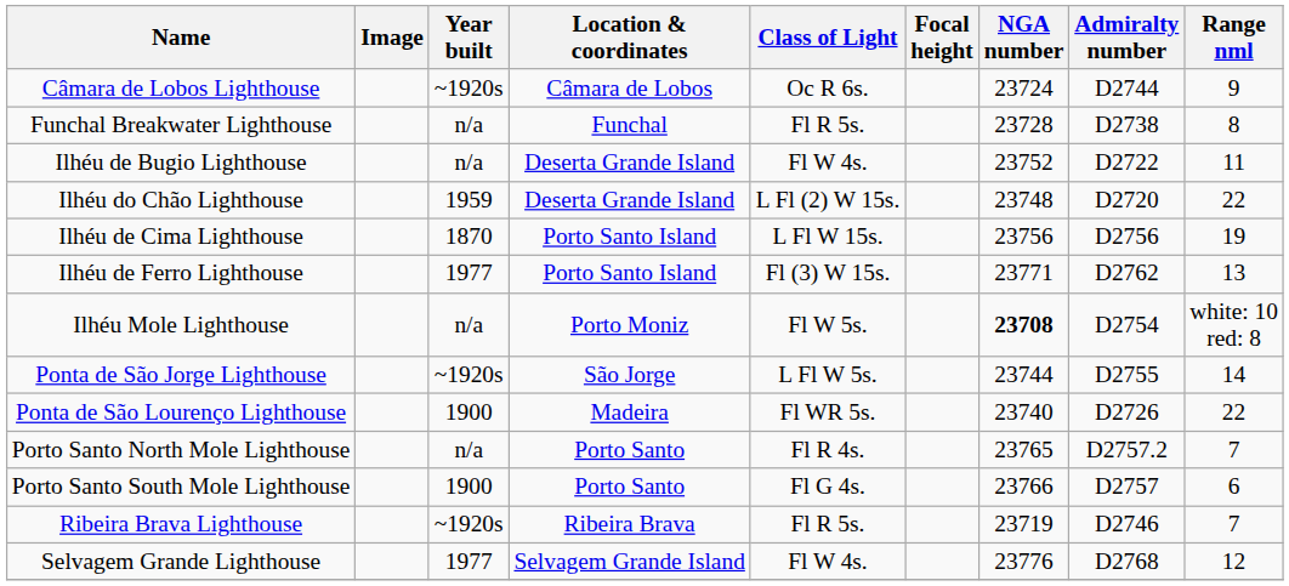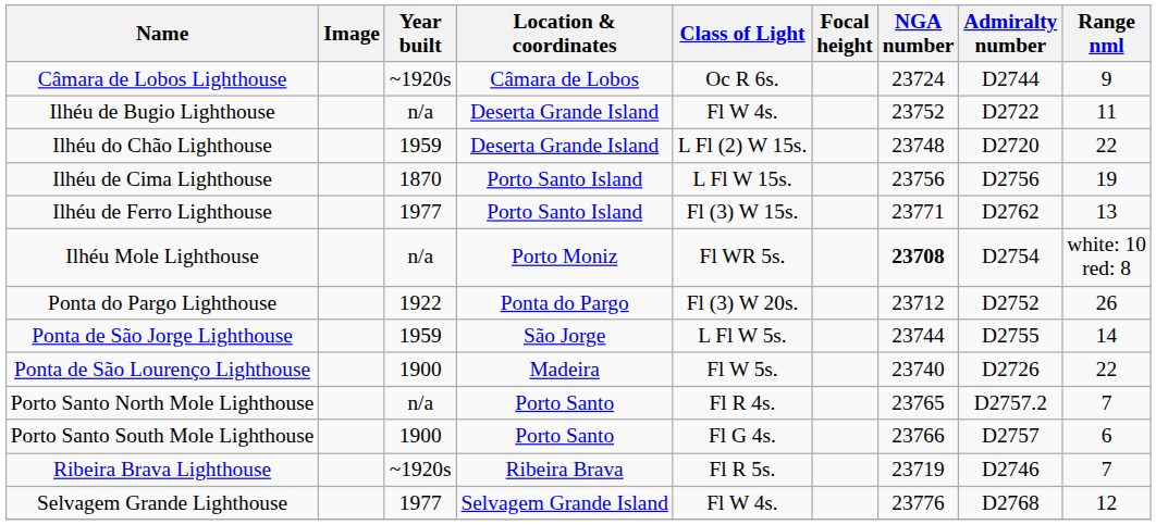 <table class="wikitable sortable" style="margin:auto;text-align:center">
 <tr>
 <th>Name</th>
 <th>Image</th>
 <th>Year<br>built</th>
 <th>Location &<br> coordinates</th>
 <th><a href='#'>Class of Light</a></th>
 <th>Focal<br>height</th>
 <th><a href='#'>NGA</a><br>number</th>
 <th><a href='#'>Admiralty</a><br>number</th>
 <th>Range<br><a href='#'>nml</a></th>
 </tr>
 <tr>
 <td><a href='#'>Câmara de Lobos Lighthouse</a></td>
 <td></td>
 <td>~1920s</td>
 <td><a href='#'>Câmara de Lobos</a><br> </td>
 <td>Oc R 6s.</td>
 <td></td>
 <td>23724</td>
 <td>D2744</td>
 <td>9</td>
-</tr>
-<tr>
-<td>Funchal Breakwater Lighthouse</td>
-<td></td>
-<td>n/a</td>
-<td><a href='#'>Funchal</a><br></td>
-<td>Fl R 5s.</td>
-<td></td>
-<td>23728</td>
-<td>D2738</td>
-<td>8</td>
 </tr>
 <tr>
 <td>Ilhéu de Bugio Lighthouse</td>
 <td></td>
 <td>n/a</td>
 <td><a href='#'>Deserta Grande Island</a><br> </td>
 <td>Fl W 4s.</td>
 <td></td>
 <td>23752</td>
 <td>D2722</td>
 <td>11</td>
 </tr>
 <tr>
 <td>Ilhéu do Chão Lighthouse</td>
 <td></td>
 <td>1959</td>
 <td><a href='#'>Deserta Grande Island</a><br> </td>
 <td>L Fl (2) W 15s.</td>
 <td></td>
 <td>23748</td>
 <td>D2720</td>
 <td>22</td>
 </tr>
 <tr>
 <td>Ilhéu de Cima Lighthouse</td>
 <td></td>
 <td>1870</td>
 <td><a href='#'>Porto Santo Island</a><br> </td>
 <td>L Fl W 15s.</td>
 <td></td>
 <td>23756</td>
 <td>D2756</td>
 <td>19</td>
 </tr>
 <tr>
 <td>Ilhéu de Ferro Lighthouse</td>
 <td></td>
 <td>1977</td>
 <td><a href='#'>Porto Santo Island</a> <br></td>
 <td>Fl (3) W 15s.</td>
 <td></td>
 <td>23771</td>
 <td>D2762</td>
 <td>13</td>
 </tr>
 <tr>
 <td>Ilhéu Mole Lighthouse</td>
 <td></td>
 <td>n/a</td>
 <td><a href='#'>Porto Moniz</a><br> </td>
-<td>Fl W 5s.</td>
+<td>Fl WR 5s.</td>
 <td></td>
 <td><strong>23708</strong></td>
 <td>D2754</td>
 <td>white: 10<br>red: 8</td>
 </tr>
 <tr>
+<td>Ponta do Pargo Lighthouse</td>
+<td></td>
+<td>1922</td>
+<td><a href='#'>Ponta do Pargo</a><br></td>
+<td>Fl (3) W 20s.</td>
+<td></td>
+<td>23712</td>
+<td>D2752</td>
+<td>26</td>
+</tr>
+<tr>
 <td><a href='#'>Ponta de São Jorge Lighthouse</a></td>
 <td></td>
-<td>~1920s</td>
+<td>1959</td>
 <td><a href='#'>São Jorge</a><br></td>
 <td>L Fl W 5s.</td>
 <td></td>
 <td>23744</td>
 <td>D2755</td>
 <td>14</td>
 </tr>
 <tr>
 <td><a href='#'>Ponta de São Lourenço Lighthouse</a></td>
 <td></td>
 <td>1900</td>
 <td><a href='#'>Madeira</a><br></td>
-<td>Fl WR 5s.</td>
+<td>Fl W 5s.</td>
 <td></td>
 <td>23740</td>
 <td>D2726</td>
 <td>22</td>
 </tr>
 <tr>
 <td>Porto Santo North Mole Lighthouse</td>
 <td></td>
 <td>n/a</td>
 <td><a href='#'>Porto Santo</a><br></td>
 <td>Fl R 4s.</td>
 <td></td>
 <td>23765</td>
 <td>D2757.2</td>
 <td>7</td>
 </tr>
 <tr>
 <td>Porto Santo South Mole Lighthouse</td>
 <td></td>
 <td>1900</td>
 <td><a href='#'>Porto Santo</a><br> </td>
 <td>Fl G 4s.</td>
 <td></td>
 <td>23766</td>
 <td>D2757</td>
 <td>6</td>
 </tr>
 <tr>
 <td><a href='#'>Ribeira Brava Lighthouse</a></td>
 <td></td>
 <td>~1920s</td>
 <td><a href='#'>Ribeira Brava</a><br></td>
 <td>Fl R 5s.</td>
 <td></td>
 <td>23719</td>
 <td>D2746</td>
 <td>7</td>
 </tr>
 <tr>
 <td>Selvagem Grande Lighthouse</td>
 <td></td>
 <td>1977</td>
 <td><a href='#'>Selvagem Grande Island</a><br> </td>
 <td>Fl W 4s.</td>
 <td></td>
 <td>23776</td>
 <td>D2768</td>
 <td>12</td>
 </tr>
 <tr>
 </tr>
 </table>
